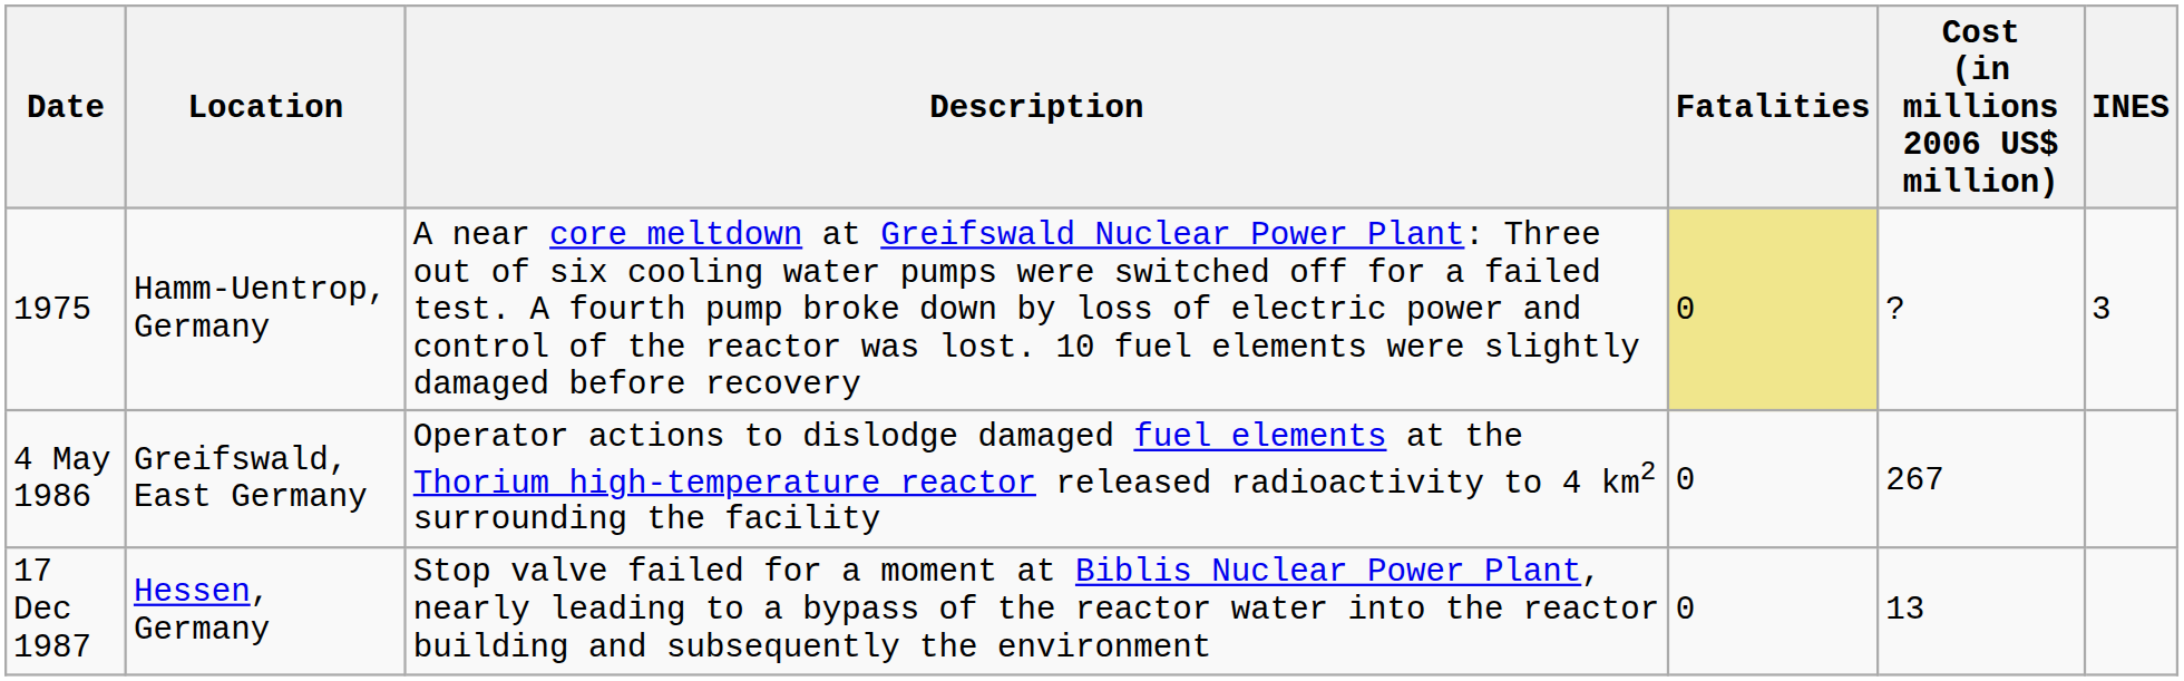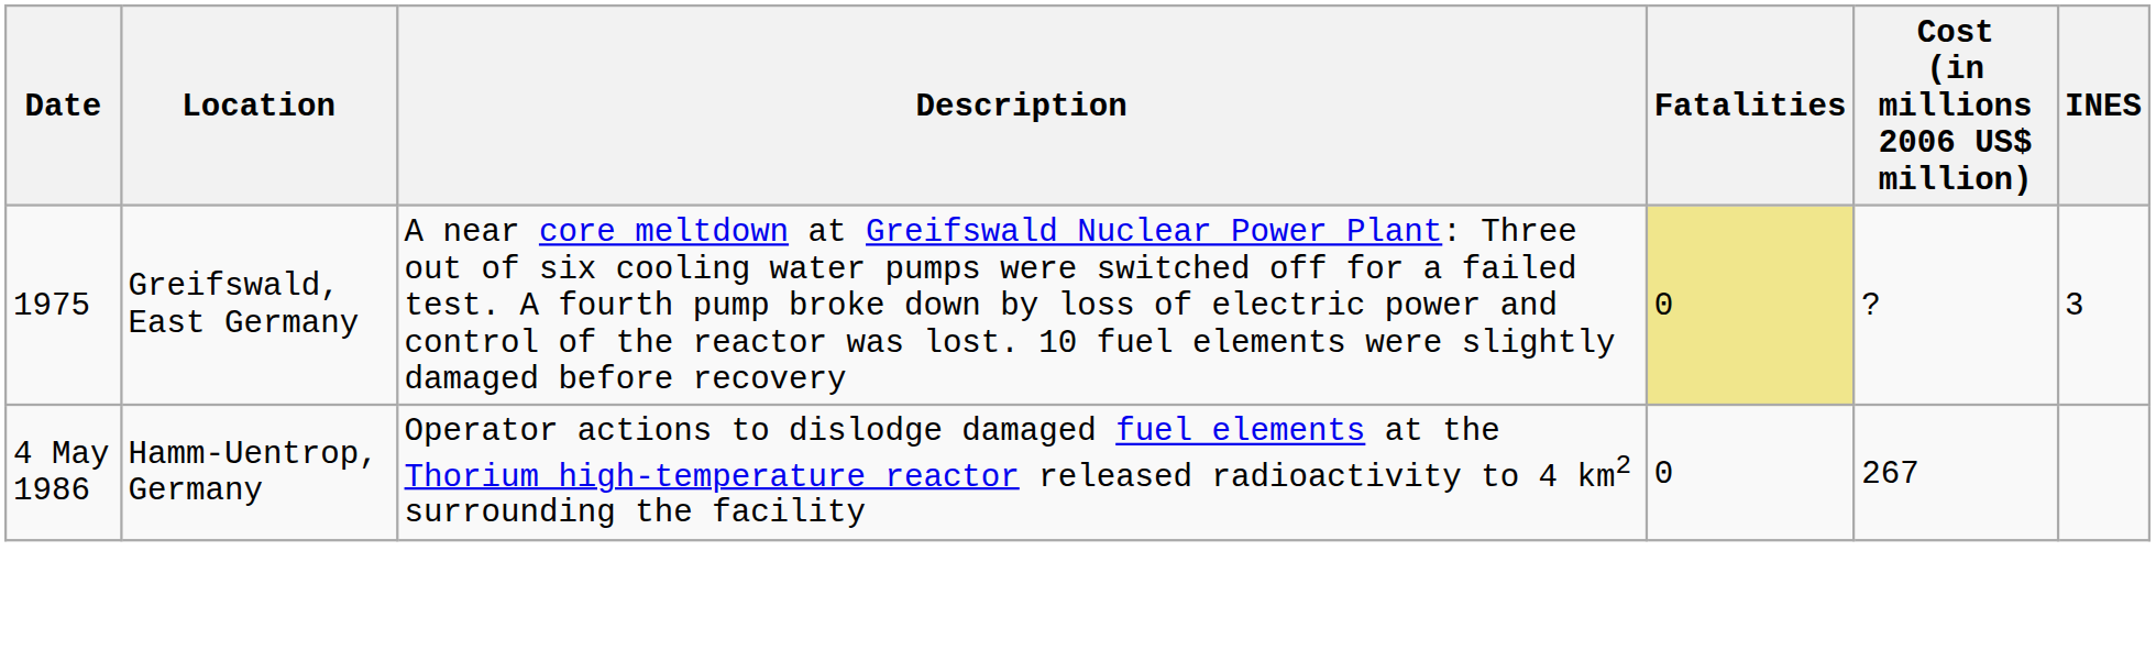 <table class="wikitable sortable">
 <tr>
 <th>Date</th>
 <th>Location</th>
 <th>Description</th>
 <th>Fatalities</th>
 <th>Cost <br> (in millions <br> 2006 US$ million)</th>
 <th>INES</th>
 </tr>
 <tr>
 <td>1975</td>
-<td>Hamm-Uentrop, Germany</td>
+<td>Greifswald, East Germany</td>
 <td>A near <a href='#'>core meltdown</a> at <a href='#'>Greifswald Nuclear Power Plant</a>: Three out of six cooling water pumps were switched off for a failed test. A fourth pump broke down by loss of electric power and control of the reactor was lost. 10 fuel elements were slightly damaged before recovery</td>
 <td style="background: khaki;">0</td>
 <td>?</td>
 <td>3</td>
 </tr>
 <tr>
 <td>4 May 1986</td>
-<td>Greifswald, East Germany</td>
+<td>Hamm-Uentrop, Germany</td>
 <td>Operator actions to dislodge damaged <a href='#'>fuel elements</a> at the <a href='#'>Thorium high-temperature reactor</a> released  radioactivity to 4 km<sup>2</sup> surrounding the facility</td>
 <td>0</td>
 <td>267</td>
 <td></td>
 </tr>
-<tr>
-<td>17 Dec 1987</td>
-<td><a href='#'>Hessen</a>, Germany</td>
-<td>Stop valve failed for a moment at <a href='#'>Biblis Nuclear Power Plant</a>, nearly leading to a bypass of the reactor water into the reactor building and subsequently the environment</td>
-<td>0</td>
-<td>13</td>
-<td></td>
-</tr>
 </table>
